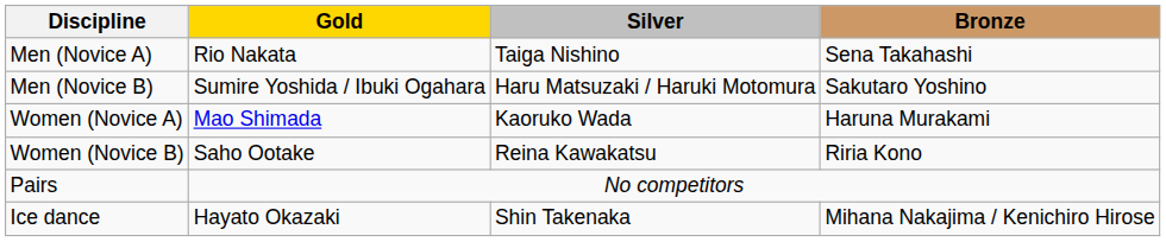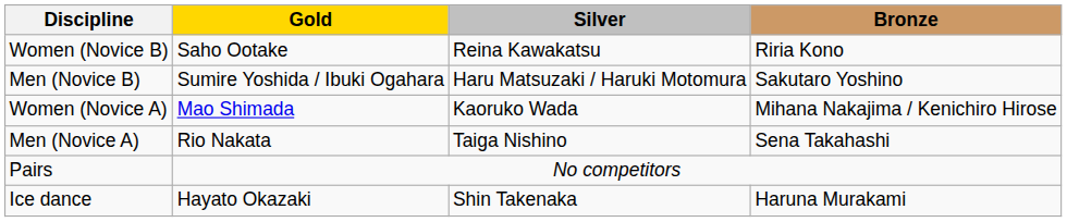 <table class="wikitable">
 <tr>
 <th>Discipline</th>
 <td align=center bgcolor=gold><strong>Gold</strong></td>
 <td align=center bgcolor=silver><strong>Silver</strong></td>
 <td align=center bgcolor=cc9966><strong>Bronze</strong></td>
 </tr>
 <tr>
-<td>Men (Novice A)</td>
-<td>Rio Nakata</td>
-<td>Taiga Nishino</td>
-<td>Sena Takahashi</td>
+<td>Women (Novice B)</td>
+<td>Saho Ootake</td>
+<td>Reina Kawakatsu</td>
+<td>Riria Kono</td>
 </tr>
 <tr>
 <td>Men (Novice B)</td>
 <td>Sumire Yoshida / Ibuki Ogahara</td>
 <td>Haru Matsuzaki / Haruki Motomura</td>
 <td>Sakutaro Yoshino</td>
 </tr>
 <tr>
 <td>Women (Novice A)</td>
 <td><a href='#'>Mao Shimada</a></td>
 <td>Kaoruko Wada</td>
-<td>Haruna Murakami</td>
+<td>Mihana Nakajima / Kenichiro Hirose</td>
 </tr>
 <tr>
-<td>Women (Novice B)</td>
-<td>Saho Ootake</td>
-<td>Reina Kawakatsu</td>
-<td>Riria Kono</td>
+<td>Men (Novice A)</td>
+<td>Rio Nakata</td>
+<td>Taiga Nishino</td>
+<td>Sena Takahashi</td>
 </tr>
 <tr>
 <td>Pairs</td>
 <td colspan=3 align=center><em>No competitors</em></td>
 </tr>
 <tr>
 <td>Ice dance</td>
 <td>Hayato Okazaki</td>
 <td>Shin Takenaka</td>
-<td>Mihana Nakajima / Kenichiro Hirose</td>
+<td>Haruna Murakami</td>
 </tr>
 </table>
